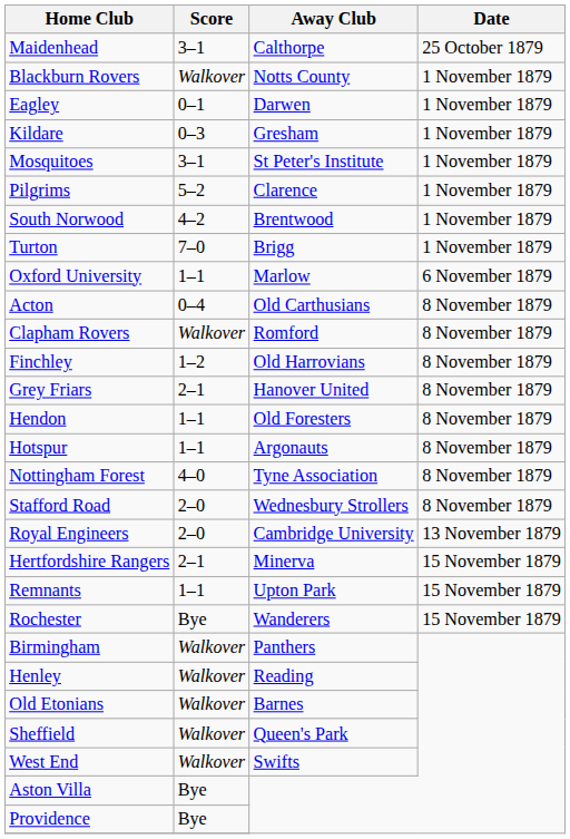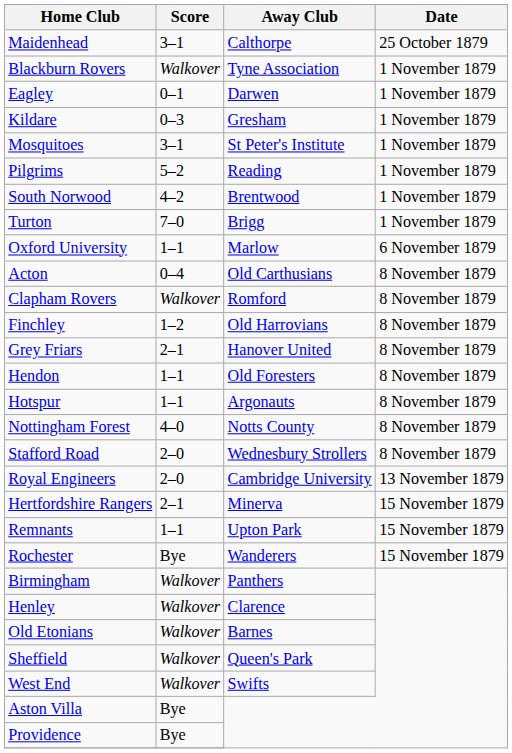 <table class="wikitable">
 <tr>
 <th>Home Club</th>
 <th>Score</th>
 <th>Away Club</th>
 <th>Date</th>
 </tr>
 <tr>
 <td><a href='#'>Maidenhead</a></td>
 <td>3–1</td>
 <td><a href='#'>Calthorpe</a></td>
 <td>25 October 1879</td>
 </tr>
 <tr>
 <td><a href='#'>Blackburn Rovers</a></td>
 <td><em>Walkover</em></td>
-<td><a href='#'>Notts County</a></td>
+<td><a href='#'>Tyne Association</a></td>
 <td>1 November 1879</td>
 </tr>
 <tr>
 <td><a href='#'>Eagley</a></td>
 <td>0–1</td>
 <td><a href='#'>Darwen</a></td>
 <td>1 November 1879</td>
 </tr>
 <tr>
 <td><a href='#'>Kildare</a></td>
 <td>0–3</td>
 <td><a href='#'>Gresham</a></td>
 <td>1 November 1879</td>
 </tr>
 <tr>
 <td><a href='#'>Mosquitoes</a></td>
 <td>3–1</td>
 <td><a href='#'>St Peter's Institute</a></td>
 <td>1 November 1879</td>
 </tr>
 <tr>
 <td><a href='#'>Pilgrims</a></td>
 <td>5–2</td>
-<td><a href='#'>Clarence</a></td>
+<td><a href='#'>Reading</a></td>
 <td>1 November 1879</td>
 </tr>
 <tr>
 <td><a href='#'>South Norwood</a></td>
 <td>4–2</td>
 <td><a href='#'>Brentwood</a></td>
 <td>1 November 1879</td>
 </tr>
 <tr>
 <td><a href='#'>Turton</a></td>
 <td>7–0</td>
 <td><a href='#'>Brigg</a></td>
 <td>1 November 1879</td>
 </tr>
 <tr>
 <td><a href='#'>Oxford University</a></td>
 <td>1–1</td>
 <td><a href='#'>Marlow</a></td>
 <td>6 November 1879</td>
 </tr>
 <tr>
 <td><a href='#'>Acton</a></td>
 <td>0–4</td>
 <td><a href='#'>Old Carthusians</a></td>
 <td>8 November 1879</td>
 </tr>
 <tr>
 <td><a href='#'>Clapham Rovers</a></td>
 <td><em>Walkover</em></td>
 <td><a href='#'>Romford</a></td>
 <td>8 November 1879</td>
 </tr>
 <tr>
 <td><a href='#'>Finchley</a></td>
 <td>1–2</td>
 <td><a href='#'>Old Harrovians</a></td>
 <td>8 November 1879</td>
 </tr>
 <tr>
 <td><a href='#'>Grey Friars</a></td>
 <td>2–1</td>
 <td><a href='#'>Hanover United</a></td>
 <td>8 November 1879</td>
 </tr>
 <tr>
 <td><a href='#'>Hendon</a></td>
 <td>1–1</td>
 <td><a href='#'>Old Foresters</a></td>
 <td>8 November 1879</td>
 </tr>
 <tr>
 <td><a href='#'>Hotspur</a></td>
 <td>1–1</td>
 <td><a href='#'>Argonauts</a></td>
 <td>8 November 1879</td>
 </tr>
 <tr>
 <td><a href='#'>Nottingham Forest</a></td>
 <td>4–0</td>
-<td><a href='#'>Tyne Association</a></td>
+<td><a href='#'>Notts County</a></td>
 <td>8 November 1879</td>
 </tr>
 <tr>
 <td><a href='#'>Stafford Road</a></td>
 <td>2–0</td>
 <td><a href='#'>Wednesbury Strollers</a></td>
 <td>8 November 1879</td>
 </tr>
 <tr>
 <td><a href='#'>Royal Engineers</a></td>
 <td>2–0</td>
 <td><a href='#'>Cambridge University</a></td>
 <td>13 November 1879</td>
 </tr>
 <tr>
 <td><a href='#'>Hertfordshire Rangers</a></td>
 <td>2–1</td>
 <td><a href='#'>Minerva</a></td>
 <td>15 November 1879</td>
 </tr>
 <tr>
 <td><a href='#'>Remnants</a></td>
 <td>1–1</td>
 <td><a href='#'>Upton Park</a></td>
 <td>15 November 1879</td>
 </tr>
 <tr>
 <td><a href='#'>Rochester</a></td>
 <td>Bye</td>
 <td><a href='#'>Wanderers</a></td>
 <td>15 November 1879</td>
 </tr>
 <tr>
 <td><a href='#'>Birmingham</a></td>
 <td><em>Walkover</em></td>
 <td><a href='#'>Panthers</a></td>
 </tr>
 <tr>
 <td><a href='#'>Henley</a></td>
 <td><em>Walkover</em></td>
-<td><a href='#'>Reading</a></td>
+<td><a href='#'>Clarence</a></td>
 </tr>
 <tr>
 <td><a href='#'>Old Etonians</a></td>
 <td><em>Walkover</em></td>
 <td><a href='#'>Barnes</a></td>
 </tr>
 <tr>
 <td><a href='#'>Sheffield</a></td>
 <td><em>Walkover</em></td>
 <td><a href='#'>Queen's Park</a></td>
 </tr>
 <tr>
 <td><a href='#'>West End</a></td>
 <td><em>Walkover</em></td>
 <td><a href='#'>Swifts</a></td>
 </tr>
 <tr>
 <td><a href='#'>Aston Villa</a></td>
 <td>Bye</td>
 </tr>
 <tr>
 <td><a href='#'>Providence</a></td>
 <td>Bye</td>
 </tr>
 <tr>
 </tr>
 </table>
